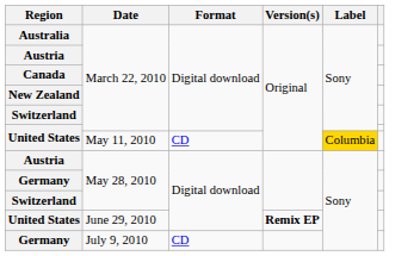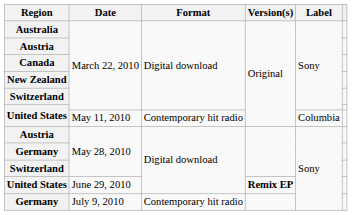 <table class="wikitable plainrowheaders">
 <tr>
 <th scope="col">Region</th>
 <th scope="col">Date</th>
 <th scope="col">Format</th>
 <th scope="col">Version(s)</th>
 <th scope="col">Label</th>
 <th scope="col"></th>
 </tr>
 <tr>
 <th scope="row">Australia</th>
 <td rowspan="6">March 22, 2010</td>
 <td rowspan="6">Digital download</td>
 <td rowspan="7">Original</td>
 <td rowspan="6">Sony</td>
 <td align="center"></td>
 </tr>
 <tr>
 <th scope="row">Austria</th>
 <td align="center"></td>
 </tr>
 <tr>
 <th scope="row">Canada</th>
 <td align="center"></td>
 </tr>
 <tr>
 <th scope="row">New Zealand</th>
 <td align="center"></td>
 </tr>
 <tr>
 <th scope="row">Switzerland</th>
 <td align="center"></td>
 </tr>
 <tr>
 <th rowspan="2" scope="row">United States</th>
 <td align="center"></td>
 </tr>
 <tr>
 <td>May 11, 2010</td>
-<td><a href='#'>CD</a></td>
-<td style="background: gold;">Columbia</td>
+<td>Contemporary hit radio</td>
+<td>Columbia</td>
 <td align="center"></td>
 </tr>
 <tr>
 <th scope="row">Austria</th>
 <td rowspan="3">May 28, 2010</td>
 <td rowspan="4">Digital download</td>
 <td rowspan="3"></td>
 <td rowspan="5">Sony</td>
 <td align="center"></td>
 </tr>
 <tr>
 <th scope="row">Germany</th>
 <td align="center"></td>
 </tr>
 <tr>
 <th scope="row">Switzerland</th>
 <td align="center"></td>
 </tr>
 <tr>
 <th scope="row">United States</th>
 <td>June 29, 2010</td>
 <td><strong>Remix EP</strong></td>
 <td align="center"></td>
 </tr>
 <tr>
 <th scope="row">Germany</th>
 <td>July 9, 2010</td>
-<td><a href='#'>CD</a></td>
+<td>Contemporary hit radio</td>
 <td></td>
 <td align="center"></td>
 </tr>
 </table>
